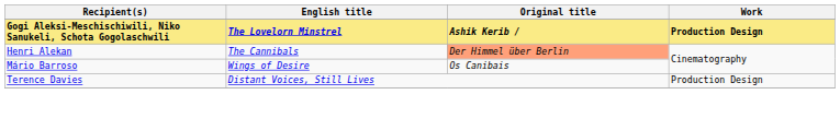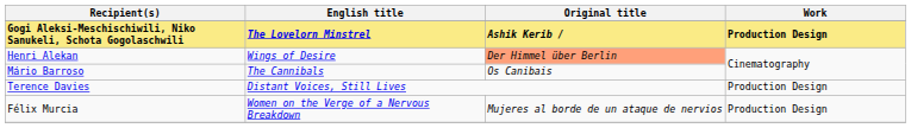 <table class="sortable wikitable" width="95%" cellpadding="5">
 <tr>
 <th width="20%">Recipient(s)</th>
 <th width="20%">English title</th>
 <th width="20%">Original title</th>
 <th width="15%">Work</th>
 </tr>
 <tr>
 </tr>
 <tr style="background:#FAEB86">
 <td><strong>Gogi Aleksi-Meschischiwili, Niko Sanukeli, Schota Gogolaschwili</strong></td>
 <td><strong><em><a href='#'>The Lovelorn Minstrel</a></em></strong></td>
 <td><strong><em>Ashik Kerib / </em></strong></td>
 <td><strong>Production Design</strong></td>
 </tr>
 <tr>
 <td><a href='#'>Henri Alekan</a></td>
-<td><em><a href='#'>The Cannibals</a></em></td>
+<td><em><a href='#'>Wings of Desire</a></em></td>
 <td style="background: lightsalmon;"><em>Der Himmel über Berlin</em></td>
 <td rowspan="2">Cinematography</td>
 </tr>
 <tr>
 <td><a href='#'>Mário Barroso</a></td>
-<td><em><a href='#'>Wings of Desire</a></em></td>
+<td><em><a href='#'>The Cannibals</a></em></td>
 <td><em>Os Canibais</em></td>
 </tr>
 <tr>
 <td><a href='#'>Terence Davies</a></td>
 <td colspan="2"><em><a href='#'>Distant Voices, Still Lives</a></em></td>
 <td>Production Design</td>
 </tr>
 <tr>
+<td>Félix Murcia</td>
+<td><em><a href='#'>Women on the Verge of a Nervous Breakdown</a></em></td>
+<td><em>Mujeres al borde de un ataque de nervios</em></td>
+<td>Production Design</td>
+</tr>
+<tr>
 </tr>
 </table>
